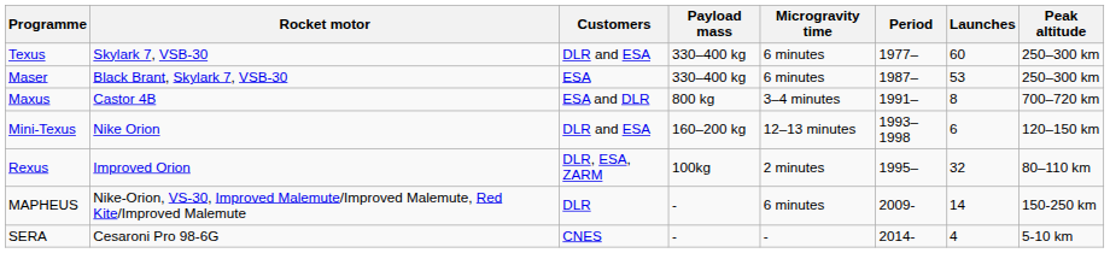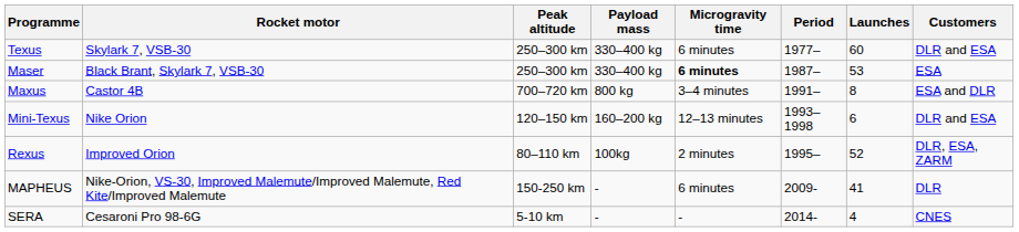 <table class=wikitable>
 <tr>
 <th>Programme</th>
 <th>Rocket motor</th>
-<th>Customers</th>
+<th>Peak altitude</th>
 <th>Payload mass</th>
 <th>Microgravity time</th>
 <th>Period</th>
 <th>Launches</th>
-<th>Peak altitude</th>
+<th>Customers</th>
 </tr>
 <tr>
 <td><a href='#'>Texus</a></td>
 <td><a href='#'>Skylark 7</a>, <a href='#'>VSB-30</a></td>
-<td><a href='#'>DLR</a> and <a href='#'>ESA</a></td>
+<td>250–300 km</td>
 <td>330–400 kg</td>
 <td>6 minutes</td>
 <td>1977–</td>
 <td>60</td>
-<td>250–300 km</td>
+<td><a href='#'>DLR</a> and <a href='#'>ESA</a></td>
 </tr>
 <tr>
 <td><a href='#'>Maser</a></td>
 <td><a href='#'>Black Brant</a>, <a href='#'>Skylark 7</a>, <a href='#'>VSB-30</a></td>
-<td><a href='#'>ESA</a></td>
+<td>250–300 km</td>
 <td>330–400 kg</td>
-<td>6 minutes</td>
+<td><strong>6 minutes</strong></td>
 <td>1987–</td>
 <td>53</td>
-<td>250–300 km</td>
+<td><a href='#'>ESA</a></td>
 </tr>
 <tr>
 <td><a href='#'>Maxus</a></td>
 <td><a href='#'>Castor 4B</a></td>
-<td><a href='#'>ESA</a> and <a href='#'>DLR</a></td>
+<td>700–720 km</td>
 <td>800 kg</td>
 <td>3–4 minutes</td>
 <td>1991–</td>
 <td>8</td>
-<td>700–720 km</td>
+<td><a href='#'>ESA</a> and <a href='#'>DLR</a></td>
 </tr>
 <tr>
 <td><a href='#'>Mini-Texus</a></td>
 <td><a href='#'>Nike Orion</a></td>
-<td><a href='#'>DLR</a> and <a href='#'>ESA</a></td>
+<td>120–150 km</td>
 <td>160–200 kg</td>
 <td>12–13 minutes</td>
 <td>1993–1998</td>
 <td>6</td>
-<td>120–150 km</td>
+<td><a href='#'>DLR</a> and <a href='#'>ESA</a></td>
 </tr>
 <tr>
 <td><a href='#'>Rexus</a></td>
 <td><a href='#'>Improved Orion</a></td>
-<td><a href='#'>DLR</a>, <a href='#'>ESA</a>, <a href='#'>ZARM</a></td>
+<td>80–110 km</td>
 <td>100kg</td>
 <td>2 minutes</td>
 <td>1995–</td>
-<td>32</td>
-<td>80–110 km</td>
+<td>52</td>
+<td><a href='#'>DLR</a>, <a href='#'>ESA</a>, <a href='#'>ZARM</a></td>
 </tr>
 <tr>
 <td>MAPHEUS</td>
 <td>Nike-Orion, <a href='#'>VS-30</a>, <a href='#'>Improved Malemute</a>/Improved Malemute, <a href='#'>Red Kite</a>/Improved Malemute</td>
-<td><a href='#'>DLR</a></td>
+<td>150-250 km</td>
 <td>-</td>
 <td>6 minutes</td>
 <td>2009-</td>
-<td>14</td>
-<td>150-250 km</td>
+<td>41</td>
+<td><a href='#'>DLR</a></td>
 </tr>
 <tr>
 <td>SERA</td>
 <td>Cesaroni Pro 98-6G</td>
-<td><a href='#'>CNES</a></td>
+<td>5-10 km</td>
 <td>-</td>
 <td>-</td>
 <td>2014-</td>
 <td>4</td>
-<td>5-10 km</td>
+<td><a href='#'>CNES</a></td>
 </tr>
 </table>
